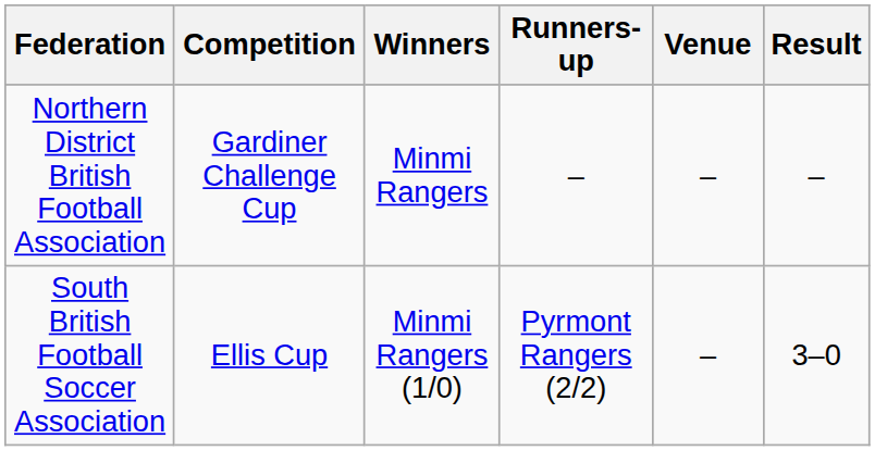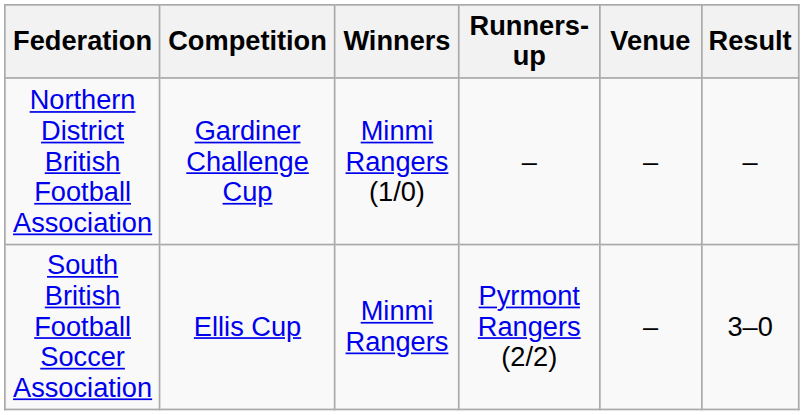 <table class="wikitable" width="75%">
 <tr>
 <th style="width:10em">Federation</th>
 <th style="width:10em">Competition</th>
 <th style="width:10em">Winners</th>
 <th style="width:15em">Runners-up</th>
 <th style="width:15em">Venue</th>
 <th style="width:05em">Result</th>
 </tr>
 <tr>
 <td align="center"><a href='#'>Northern District British Football Association</a></td>
 <td align="center"><a href='#'>Gardiner Challenge Cup</a></td>
-<td align="center"><a href='#'>Minmi Rangers</a></td>
+<td align="center"><a href='#'>Minmi Rangers</a> (1/0)</td>
 <td align="center">–</td>
 <td align="center">–</td>
 <td align="center">–</td>
 </tr>
 <tr>
 <td align="center"><a href='#'>South British Football Soccer Association</a></td>
 <td align="center"><a href='#'>Ellis Cup</a></td>
-<td align="center"><a href='#'>Minmi Rangers</a> (1/0)</td>
+<td align="center"><a href='#'>Minmi Rangers</a></td>
 <td align="center"><a href='#'>Pyrmont Rangers</a> (2/2)</td>
 <td align="center">–</td>
 <td align="center">3–0</td>
 </tr>
 </table>
